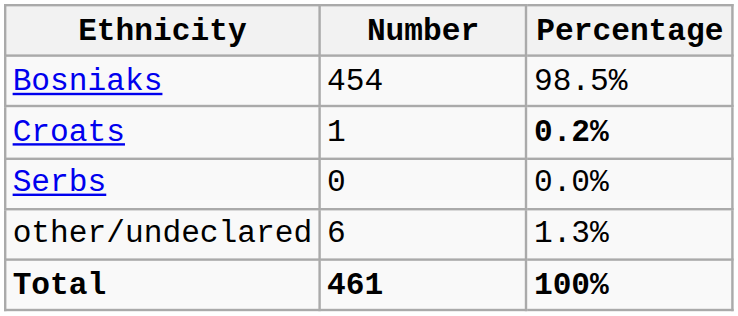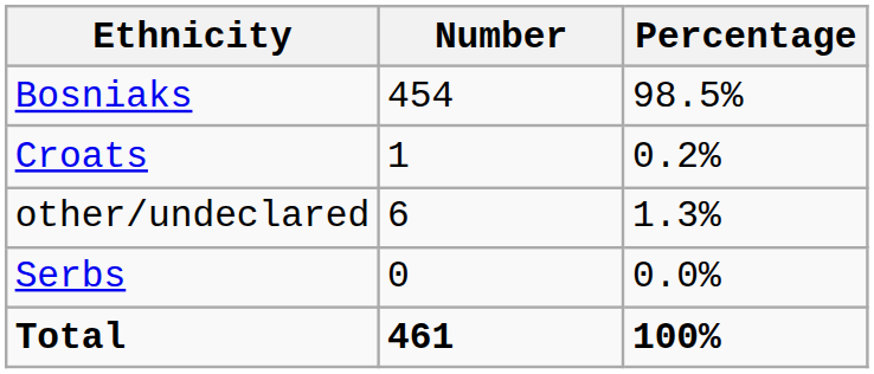 <table class="wikitable">
 <tr>
 <th width="100px">Ethnicity</th>
 <th width="80px">Number</th>
 <th width="80px">Percentage</th>
 </tr>
 <tr>
 <td><a href='#'>Bosniaks</a></td>
 <td>454</td>
 <td>98.5%</td>
 </tr>
 <tr>
 <td><a href='#'>Croats</a></td>
 <td>1</td>
-<td><strong>0.2%</strong></td>
+<td>0.2%</td>
+</tr>
+<tr>
+<td>other/undeclared</td>
+<td>6</td>
+<td>1.3%</td>
 </tr>
 <tr>
 <td><a href='#'>Serbs</a></td>
 <td>0</td>
 <td>0.0%</td>
 </tr>
 <tr>
-<td>other/undeclared</td>
-<td>6</td>
-<td>1.3%</td>
-</tr>
-<tr>
 <td><strong>Total</strong></td>
 <td><strong>461</strong></td>
 <td><strong>100%</strong></td>
 </tr>
 </table>
